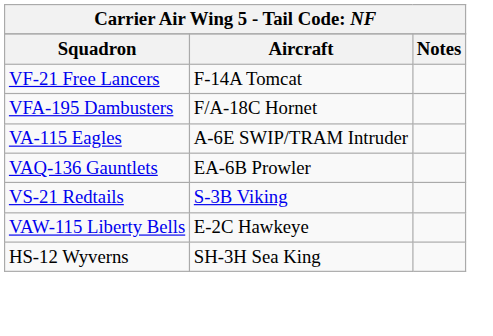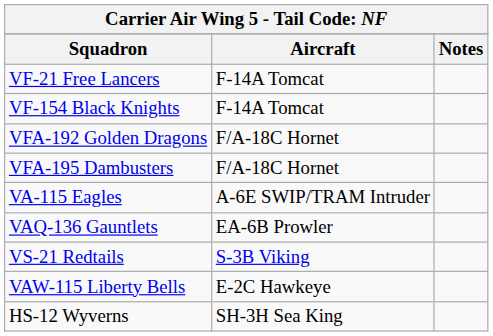 <table class="wikitable">
 <tr>
 <th colspan="3">Carrier Air Wing 5 - Tail Code: <em>NF</em></th>
 </tr>
 <tr>
 </tr>
 <tr>
 <th>Squadron</th>
 <th>Aircraft</th>
 <th>Notes</th>
 </tr>
 <tr>
 <td><a href='#'>VF-21 Free Lancers</a></td>
 <td>F-14A Tomcat</td>
+<td></td>
+</tr>
+<tr>
+<td><a href='#'>VF-154 Black Knights</a></td>
+<td>F-14A Tomcat</td>
+<td></td>
+</tr>
+<tr>
+<td><a href='#'>VFA-192 Golden Dragons</a></td>
+<td>F/A-18C Hornet</td>
 <td></td>
 </tr>
 <tr>
 <td><a href='#'>VFA-195 Dambusters</a></td>
 <td>F/A-18C Hornet</td>
 <td></td>
 </tr>
 <tr>
 <td><a href='#'>VA-115 Eagles</a></td>
 <td>A-6E SWIP/TRAM Intruder</td>
 <td></td>
 </tr>
 <tr>
 <td><a href='#'>VAQ-136 Gauntlets</a></td>
 <td>EA-6B Prowler</td>
 <td></td>
 </tr>
 <tr>
 <td><a href='#'>VS-21 Redtails</a></td>
 <td><a href='#'>S-3B Viking</a></td>
 <td></td>
 </tr>
 <tr>
 <td><a href='#'>VAW-115 Liberty Bells</a></td>
 <td>E-2C Hawkeye</td>
 <td></td>
 </tr>
 <tr>
 <td>HS-12 Wyverns</td>
 <td>SH-3H Sea King</td>
 <td></td>
 </tr>
 </table>
